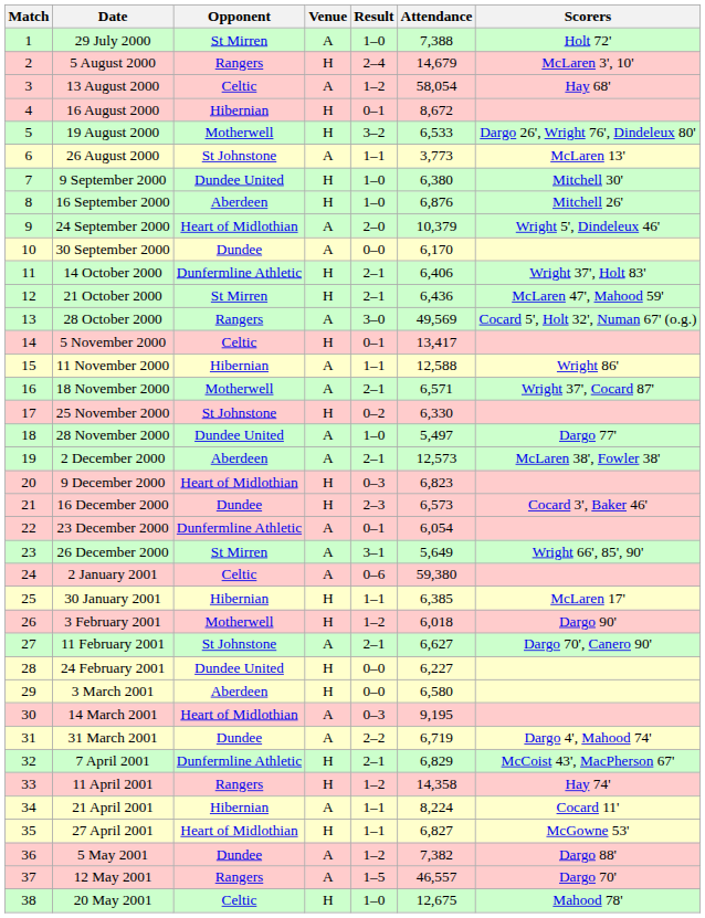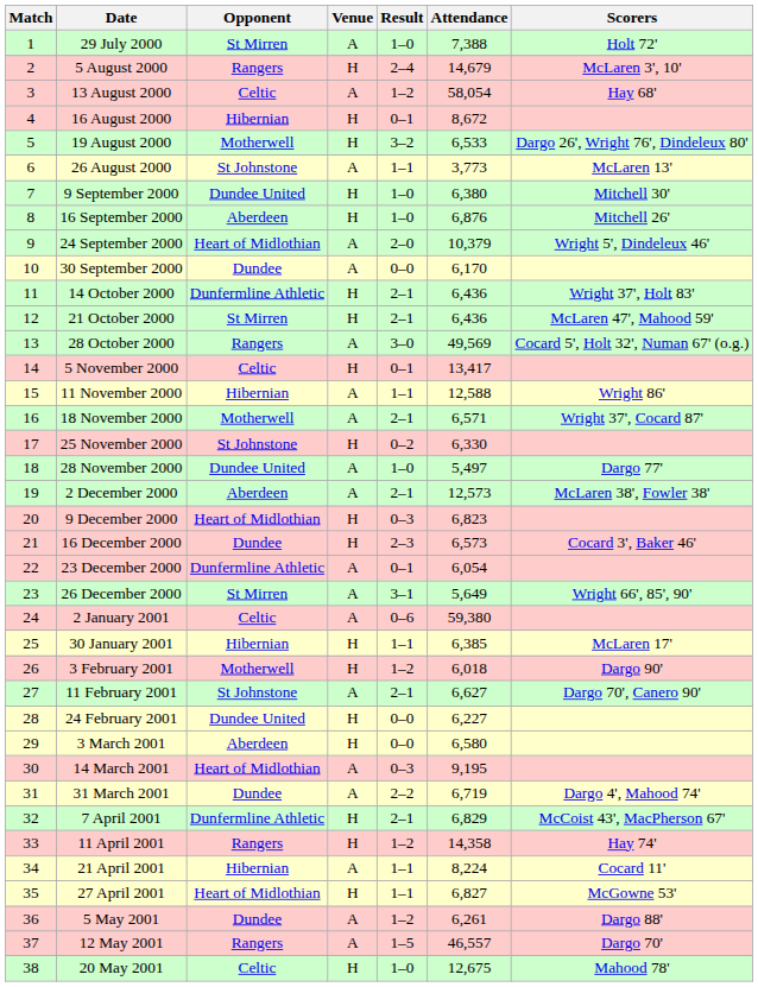 <table class="wikitable" style="font-size:100%; text-align:center">
 <tr>
 <th>Match</th>
 <th>Date</th>
 <th>Opponent</th>
 <th>Venue</th>
 <th>Result</th>
 <th>Attendance</th>
 <th>Scorers</th>
 </tr>
 <tr style="background: #CCFFCC;">
 <td>1</td>
 <td>29 July 2000</td>
 <td><a href='#'>St Mirren</a></td>
 <td>A</td>
 <td>1–0</td>
 <td>7,388</td>
 <td><a href='#'>Holt</a> 72'</td>
 </tr>
 <tr style="background: #FFCCCC;">
 <td>2</td>
 <td>5 August 2000</td>
 <td><a href='#'>Rangers</a></td>
 <td>H</td>
 <td>2–4</td>
 <td>14,679</td>
 <td><a href='#'>McLaren</a> 3', 10'</td>
 </tr>
 <tr style="background: #FFCCCC;">
 <td>3</td>
 <td>13 August 2000</td>
 <td><a href='#'>Celtic</a></td>
 <td>A</td>
 <td>1–2</td>
 <td>58,054</td>
 <td><a href='#'>Hay</a> 68'</td>
 </tr>
 <tr style="background: #FFCCCC;">
 <td>4</td>
 <td>16 August 2000</td>
 <td><a href='#'>Hibernian</a></td>
 <td>H</td>
 <td>0–1</td>
 <td>8,672</td>
 <td></td>
 </tr>
 <tr style="background: #CCFFCC;">
 <td>5</td>
 <td>19 August 2000</td>
 <td><a href='#'>Motherwell</a></td>
 <td>H</td>
 <td>3–2</td>
 <td>6,533</td>
 <td><a href='#'>Dargo</a> 26', <a href='#'>Wright</a> 76', <a href='#'>Dindeleux</a> 80'</td>
 </tr>
 <tr style="background: #FFFFCC;">
 <td>6</td>
 <td>26 August 2000</td>
 <td><a href='#'>St Johnstone</a></td>
 <td>A</td>
 <td>1–1</td>
 <td>3,773</td>
 <td><a href='#'>McLaren</a> 13'</td>
 </tr>
 <tr style="background: #CCFFCC;">
 <td>7</td>
 <td>9 September 2000</td>
 <td><a href='#'>Dundee United</a></td>
 <td>H</td>
 <td>1–0</td>
 <td>6,380</td>
 <td><a href='#'>Mitchell</a> 30'</td>
 </tr>
 <tr style="background: #CCFFCC;">
 <td>8</td>
 <td>16 September 2000</td>
 <td><a href='#'>Aberdeen</a></td>
 <td>H</td>
 <td>1–0</td>
 <td>6,876</td>
 <td><a href='#'>Mitchell</a> 26'</td>
 </tr>
 <tr style="background: #CCFFCC;">
 <td>9</td>
 <td>24 September 2000</td>
 <td><a href='#'>Heart of Midlothian</a></td>
 <td>A</td>
 <td>2–0</td>
 <td>10,379</td>
 <td><a href='#'>Wright</a> 5', <a href='#'>Dindeleux</a> 46'</td>
 </tr>
 <tr style="background: #FFFFCC;">
 <td>10</td>
 <td>30 September 2000</td>
 <td><a href='#'>Dundee</a></td>
 <td>A</td>
 <td>0–0</td>
 <td>6,170</td>
 <td></td>
 </tr>
 <tr style="background: #CCFFCC;">
 <td>11</td>
 <td>14 October 2000</td>
 <td><a href='#'>Dunfermline Athletic</a></td>
 <td>H</td>
 <td>2–1</td>
-<td>6,406</td>
+<td>6,436</td>
 <td><a href='#'>Wright</a> 37', <a href='#'>Holt</a> 83'</td>
 </tr>
 <tr style="background: #CCFFCC;">
 <td>12</td>
 <td>21 October 2000</td>
 <td><a href='#'>St Mirren</a></td>
 <td>H</td>
 <td>2–1</td>
 <td>6,436</td>
 <td><a href='#'>McLaren</a> 47', <a href='#'>Mahood</a> 59'</td>
 </tr>
 <tr style="background: #CCFFCC;">
 <td>13</td>
 <td>28 October 2000</td>
 <td><a href='#'>Rangers</a></td>
 <td>A</td>
 <td>3–0</td>
 <td>49,569</td>
 <td><a href='#'>Cocard</a> 5', <a href='#'>Holt</a> 32', <a href='#'>Numan</a> 67' (o.g.)</td>
 </tr>
 <tr style="background: #FFCCCC;">
 <td>14</td>
 <td>5 November 2000</td>
 <td><a href='#'>Celtic</a></td>
 <td>H</td>
 <td>0–1</td>
 <td>13,417</td>
 <td></td>
 </tr>
 <tr style="background: #FFFFCC;">
 <td>15</td>
 <td>11 November 2000</td>
 <td><a href='#'>Hibernian</a></td>
 <td>A</td>
 <td>1–1</td>
 <td>12,588</td>
 <td><a href='#'>Wright</a> 86'</td>
 </tr>
 <tr style="background: #CCFFCC;">
 <td>16</td>
 <td>18 November 2000</td>
 <td><a href='#'>Motherwell</a></td>
 <td>A</td>
 <td>2–1</td>
 <td>6,571</td>
 <td><a href='#'>Wright</a> 37', <a href='#'>Cocard</a> 87'</td>
 </tr>
 <tr style="background: #FFCCCC;">
 <td>17</td>
 <td>25 November 2000</td>
 <td><a href='#'>St Johnstone</a></td>
 <td>H</td>
 <td>0–2</td>
 <td>6,330</td>
 <td></td>
 </tr>
 <tr style="background: #CCFFCC;">
 <td>18</td>
 <td>28 November 2000</td>
 <td><a href='#'>Dundee United</a></td>
 <td>A</td>
 <td>1–0</td>
 <td>5,497</td>
 <td><a href='#'>Dargo</a> 77'</td>
 </tr>
 <tr style="background: #CCFFCC;">
 <td>19</td>
 <td>2 December 2000</td>
 <td><a href='#'>Aberdeen</a></td>
 <td>A</td>
 <td>2–1</td>
 <td>12,573</td>
 <td><a href='#'>McLaren</a> 38', <a href='#'>Fowler</a> 38'</td>
 </tr>
 <tr style="background: #FFCCCC;">
 <td>20</td>
 <td>9 December 2000</td>
 <td><a href='#'>Heart of Midlothian</a></td>
 <td>H</td>
 <td>0–3</td>
 <td>6,823</td>
 <td></td>
 </tr>
 <tr style="background: #FFCCCC;">
 <td>21</td>
 <td>16 December 2000</td>
 <td><a href='#'>Dundee</a></td>
 <td>H</td>
 <td>2–3</td>
 <td>6,573</td>
 <td><a href='#'>Cocard</a> 3', <a href='#'>Baker</a> 46'</td>
 </tr>
 <tr style="background: #FFCCCC;">
 <td>22</td>
 <td>23 December 2000</td>
 <td><a href='#'>Dunfermline Athletic</a></td>
 <td>A</td>
 <td>0–1</td>
 <td>6,054</td>
 <td></td>
 </tr>
 <tr style="background: #CCFFCC;">
 <td>23</td>
 <td>26 December 2000</td>
 <td><a href='#'>St Mirren</a></td>
 <td>A</td>
 <td>3–1</td>
 <td>5,649</td>
 <td><a href='#'>Wright</a> 66', 85', 90'</td>
 </tr>
 <tr style="background: #FFCCCC;">
 <td>24</td>
 <td>2 January 2001</td>
 <td><a href='#'>Celtic</a></td>
 <td>A</td>
 <td>0–6</td>
 <td>59,380</td>
 <td></td>
 </tr>
 <tr style="background: #FFFFCC;">
 <td>25</td>
 <td>30 January 2001</td>
 <td><a href='#'>Hibernian</a></td>
 <td>H</td>
 <td>1–1</td>
 <td>6,385</td>
 <td><a href='#'>McLaren</a> 17'</td>
 </tr>
 <tr style="background: #FFCCCC;">
 <td>26</td>
 <td>3 February 2001</td>
 <td><a href='#'>Motherwell</a></td>
 <td>H</td>
 <td>1–2</td>
 <td>6,018</td>
 <td><a href='#'>Dargo</a> 90'</td>
 </tr>
 <tr style="background: #CCFFCC;">
 <td>27</td>
 <td>11 February 2001</td>
 <td><a href='#'>St Johnstone</a></td>
 <td>A</td>
 <td>2–1</td>
 <td>6,627</td>
 <td><a href='#'>Dargo</a> 70', <a href='#'>Canero</a> 90'</td>
 </tr>
 <tr style="background: #FFFFCC;">
 <td>28</td>
 <td>24 February 2001</td>
 <td><a href='#'>Dundee United</a></td>
 <td>H</td>
 <td>0–0</td>
 <td>6,227</td>
 <td></td>
 </tr>
 <tr style="background: #FFFFCC;">
 <td>29</td>
 <td>3 March 2001</td>
 <td><a href='#'>Aberdeen</a></td>
 <td>H</td>
 <td>0–0</td>
 <td>6,580</td>
 <td></td>
 </tr>
 <tr style="background: #FFCCCC;">
 <td>30</td>
 <td>14 March 2001</td>
 <td><a href='#'>Heart of Midlothian</a></td>
 <td>A</td>
 <td>0–3</td>
 <td>9,195</td>
 <td></td>
 </tr>
 <tr style="background: #FFFFCC;">
 <td>31</td>
 <td>31 March 2001</td>
 <td><a href='#'>Dundee</a></td>
 <td>A</td>
 <td>2–2</td>
 <td>6,719</td>
 <td><a href='#'>Dargo</a> 4', <a href='#'>Mahood</a> 74'</td>
 </tr>
 <tr style="background: #CCFFCC;">
 <td>32</td>
 <td>7 April 2001</td>
 <td><a href='#'>Dunfermline Athletic</a></td>
 <td>H</td>
 <td>2–1</td>
 <td>6,829</td>
 <td><a href='#'>McCoist</a> 43', <a href='#'>MacPherson</a> 67'</td>
 </tr>
 <tr style="background: #FFCCCC;">
 <td>33</td>
 <td>11 April 2001</td>
 <td><a href='#'>Rangers</a></td>
 <td>H</td>
 <td>1–2</td>
 <td>14,358</td>
 <td><a href='#'>Hay</a> 74'</td>
 </tr>
 <tr style="background: #FFFFCC;">
 <td>34</td>
 <td>21 April 2001</td>
 <td><a href='#'>Hibernian</a></td>
 <td>A</td>
 <td>1–1</td>
 <td>8,224</td>
 <td><a href='#'>Cocard</a> 11'</td>
 </tr>
 <tr style="background: #FFFFCC;">
 <td>35</td>
 <td>27 April 2001</td>
 <td><a href='#'>Heart of Midlothian</a></td>
 <td>H</td>
 <td>1–1</td>
 <td>6,827</td>
 <td><a href='#'>McGowne</a> 53'</td>
 </tr>
 <tr style="background: #FFCCCC;">
 <td>36</td>
 <td>5 May 2001</td>
 <td><a href='#'>Dundee</a></td>
 <td>A</td>
 <td>1–2</td>
-<td>7,382</td>
+<td>6,261</td>
 <td><a href='#'>Dargo</a> 88'</td>
 </tr>
 <tr style="background: #FFCCCC;">
 <td>37</td>
 <td>12 May 2001</td>
 <td><a href='#'>Rangers</a></td>
 <td>A</td>
 <td>1–5</td>
 <td>46,557</td>
 <td><a href='#'>Dargo</a> 70'</td>
 </tr>
 <tr style="background: #CCFFCC;">
 <td>38</td>
 <td>20 May 2001</td>
 <td><a href='#'>Celtic</a></td>
 <td>H</td>
 <td>1–0</td>
 <td>12,675</td>
 <td><a href='#'>Mahood</a> 78'</td>
 </tr>
 </table>
